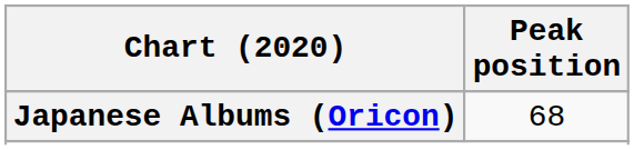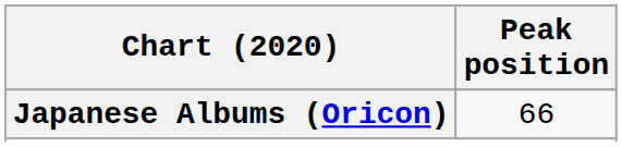 <table class="wikitable sortable plainrowheaders" style="text-align:center">
 <tr>
 <th scope="col">Chart (2020)</th>
 <th scope="col">Peak<br>position</th>
 </tr>
 <tr>
 </tr>
 <tr>
 </tr>
 <tr>
 </tr>
 <tr>
 </tr>
 <tr>
 </tr>
 <tr>
 </tr>
 <tr>
 </tr>
 <tr>
 </tr>
 <tr>
 </tr>
 <tr>
 <th scope="row">Japanese Albums (<a href='#'>Oricon</a>)</th>
-<td>68</td>
+<td>66</td>
 </tr>
 <tr>
 </tr>
 <tr>
 </tr>
 <tr>
 </tr>
 <tr>
 </tr>
 <tr>
 </tr>
 <tr>
 </tr>
 <tr>
 </tr>
 </table>
